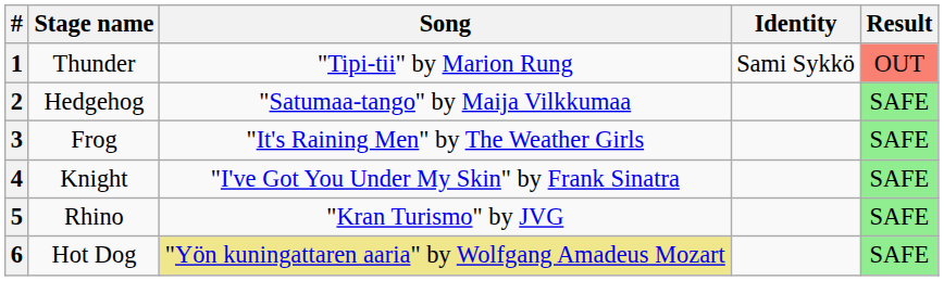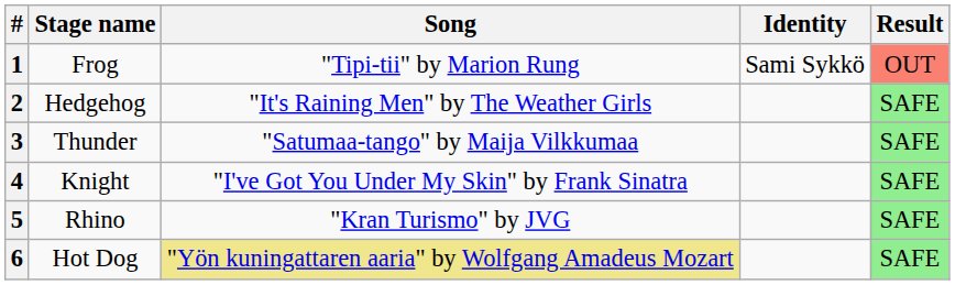 <table class="wikitable plainrowheaders" style="text-align: center;">
 <tr>
 <th>#</th>
 <th>Stage name</th>
 <th>Song</th>
 <th>Identity</th>
 <th>Result</th>
 </tr>
 <tr>
 <th>1</th>
-<td>Thunder</td>
+<td>Frog</td>
 <td>"<a href='#'>Tipi-tii</a>" by <a href='#'>Marion Rung</a></td>
 <td>Sami Sykkö</td>
 <td bgcolor=salmon>OUT</td>
 </tr>
 <tr>
 <th>2</th>
 <td>Hedgehog</td>
-<td>"<a href='#'>Satumaa-tango</a>" by <a href='#'>Maija Vilkkumaa</a></td>
+<td>"<a href='#'>It's Raining Men</a>" by <a href='#'>The Weather Girls</a></td>
 <td></td>
 <td bgcolor=lightgreen>SAFE</td>
 </tr>
 <tr>
 <th>3</th>
-<td>Frog</td>
-<td>"<a href='#'>It's Raining Men</a>" by <a href='#'>The Weather Girls</a></td>
+<td>Thunder</td>
+<td>"<a href='#'>Satumaa-tango</a>" by <a href='#'>Maija Vilkkumaa</a></td>
 <td></td>
 <td bgcolor=lightgreen>SAFE</td>
 </tr>
 <tr>
 <th>4</th>
 <td>Knight</td>
 <td>"<a href='#'>I've Got You Under My Skin</a>" by <a href='#'>Frank Sinatra</a></td>
 <td></td>
 <td bgcolor=lightgreen>SAFE</td>
 </tr>
 <tr>
 <th>5</th>
 <td>Rhino</td>
 <td>"<a href='#'>Kran Turismo</a>" by <a href='#'>JVG</a></td>
 <td></td>
 <td bgcolor=lightgreen>SAFE</td>
 </tr>
 <tr>
 <th>6</th>
 <td>Hot Dog</td>
 <td style="background: khaki;">"<a href='#'>Yön kuningattaren aaria</a>" by <a href='#'>Wolfgang Amadeus Mozart</a></td>
 <td></td>
 <td bgcolor=lightgreen>SAFE</td>
 </tr>
 </table>
